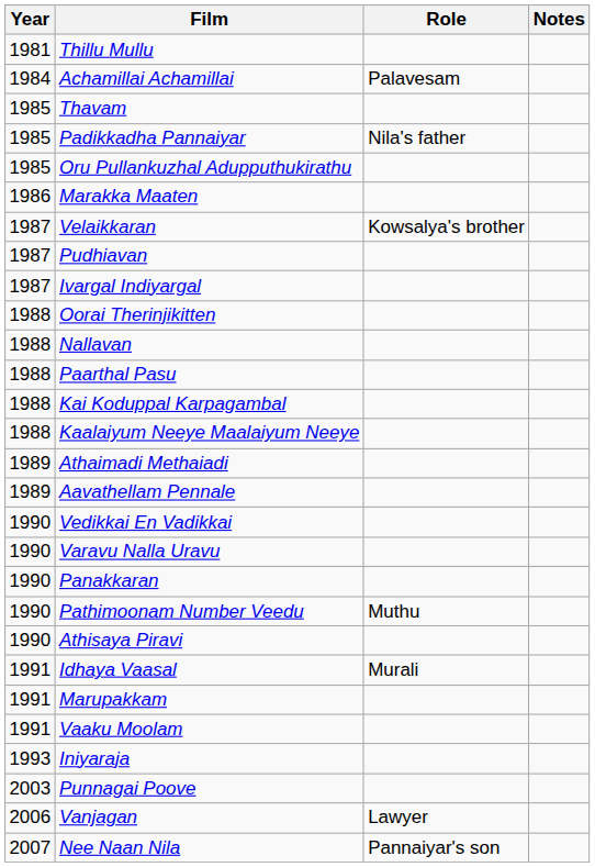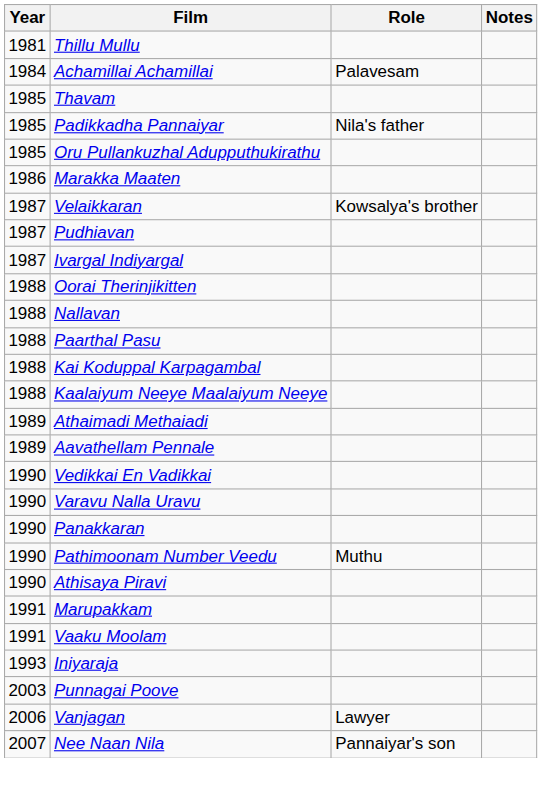 <table class="wikitable sortable">
 <tr>
 <th>Year</th>
 <th>Film</th>
 <th>Role</th>
 <th class=unsortable>Notes</th>
 </tr>
 <tr>
 <td>1981</td>
 <td><em><a href='#'>Thillu Mullu</a></em></td>
 <td></td>
 <td></td>
 </tr>
 <tr>
 <td>1984</td>
 <td><em><a href='#'>Achamillai Achamillai</a></em></td>
 <td>Palavesam</td>
 <td></td>
 </tr>
 <tr>
 <td>1985</td>
 <td><em><a href='#'>Thavam</a></em></td>
 <td></td>
 <td></td>
 </tr>
 <tr>
 <td>1985</td>
 <td><em><a href='#'>Padikkadha Pannaiyar</a></em></td>
 <td>Nila's father</td>
 <td></td>
 </tr>
 <tr>
 <td>1985</td>
 <td><em><a href='#'>Oru Pullankuzhal Adupputhukirathu</a></em></td>
 <td></td>
 <td></td>
 </tr>
 <tr>
 <td>1986</td>
 <td><em><a href='#'>Marakka Maaten</a></em></td>
 <td></td>
 <td></td>
 </tr>
 <tr>
 <td>1987</td>
 <td><em><a href='#'>Velaikkaran</a></em></td>
 <td>Kowsalya's brother</td>
 <td></td>
 </tr>
 <tr>
 <td>1987</td>
 <td><em><a href='#'>Pudhiavan</a></em></td>
 <td></td>
 <td></td>
 </tr>
 <tr>
 <td>1987</td>
 <td><em><a href='#'>Ivargal Indiyargal</a></em></td>
 <td></td>
 <td></td>
 </tr>
 <tr>
 <td>1988</td>
 <td><em><a href='#'>Oorai Therinjikitten</a></em></td>
 <td></td>
 <td></td>
 </tr>
 <tr>
 <td>1988</td>
 <td><em><a href='#'>Nallavan</a></em></td>
 <td></td>
 <td></td>
 </tr>
 <tr>
 <td>1988</td>
 <td><em><a href='#'>Paarthal Pasu</a></em></td>
 <td></td>
 <td></td>
 </tr>
 <tr>
 <td>1988</td>
 <td><em><a href='#'>Kai Koduppal Karpagambal</a></em></td>
 <td></td>
 <td></td>
 </tr>
 <tr>
 <td>1988</td>
 <td><em><a href='#'>Kaalaiyum Neeye Maalaiyum Neeye</a></em></td>
 <td></td>
 <td></td>
 </tr>
 <tr>
 <td>1989</td>
 <td><em><a href='#'>Athaimadi Methaiadi</a></em></td>
 <td></td>
 <td></td>
 </tr>
 <tr>
 <td>1989</td>
 <td><em><a href='#'>Aavathellam Pennale</a></em></td>
 <td></td>
 <td></td>
 </tr>
 <tr>
 <td>1990</td>
 <td><em><a href='#'>Vedikkai En Vadikkai</a></em></td>
 <td></td>
 <td></td>
 </tr>
 <tr>
 <td>1990</td>
 <td><em><a href='#'>Varavu Nalla Uravu</a></em></td>
 <td></td>
 <td></td>
 </tr>
 <tr>
 <td>1990</td>
 <td><em><a href='#'>Panakkaran</a></em></td>
 <td></td>
 <td></td>
 </tr>
 <tr>
 <td>1990</td>
 <td><em><a href='#'>Pathimoonam Number Veedu</a></em></td>
 <td>Muthu</td>
 <td></td>
 </tr>
 <tr>
 <td>1990</td>
 <td><em><a href='#'>Athisaya Piravi</a></em></td>
 <td></td>
 <td></td>
 </tr>
 <tr>
 <td>1991</td>
-<td><em><a href='#'>Idhaya Vaasal</a></em></td>
-<td>Murali</td>
-<td></td>
-</tr>
-<tr>
-<td>1991</td>
 <td><em><a href='#'>Marupakkam</a></em></td>
 <td></td>
 <td></td>
 </tr>
 <tr>
 <td>1991</td>
 <td><em><a href='#'>Vaaku Moolam</a></em></td>
 <td></td>
 <td></td>
 </tr>
 <tr>
 <td>1993</td>
 <td><em><a href='#'>Iniyaraja</a></em></td>
 <td></td>
 <td></td>
 </tr>
 <tr>
 <td>2003</td>
 <td><em><a href='#'>Punnagai Poove</a></em></td>
 <td></td>
 <td></td>
 </tr>
 <tr>
 <td>2006</td>
 <td><em><a href='#'>Vanjagan</a></em></td>
 <td>Lawyer</td>
 <td></td>
 </tr>
 <tr>
 <td>2007</td>
 <td><em><a href='#'>Nee Naan Nila</a></em></td>
 <td>Pannaiyar's son</td>
 <td></td>
 </tr>
 </table>
